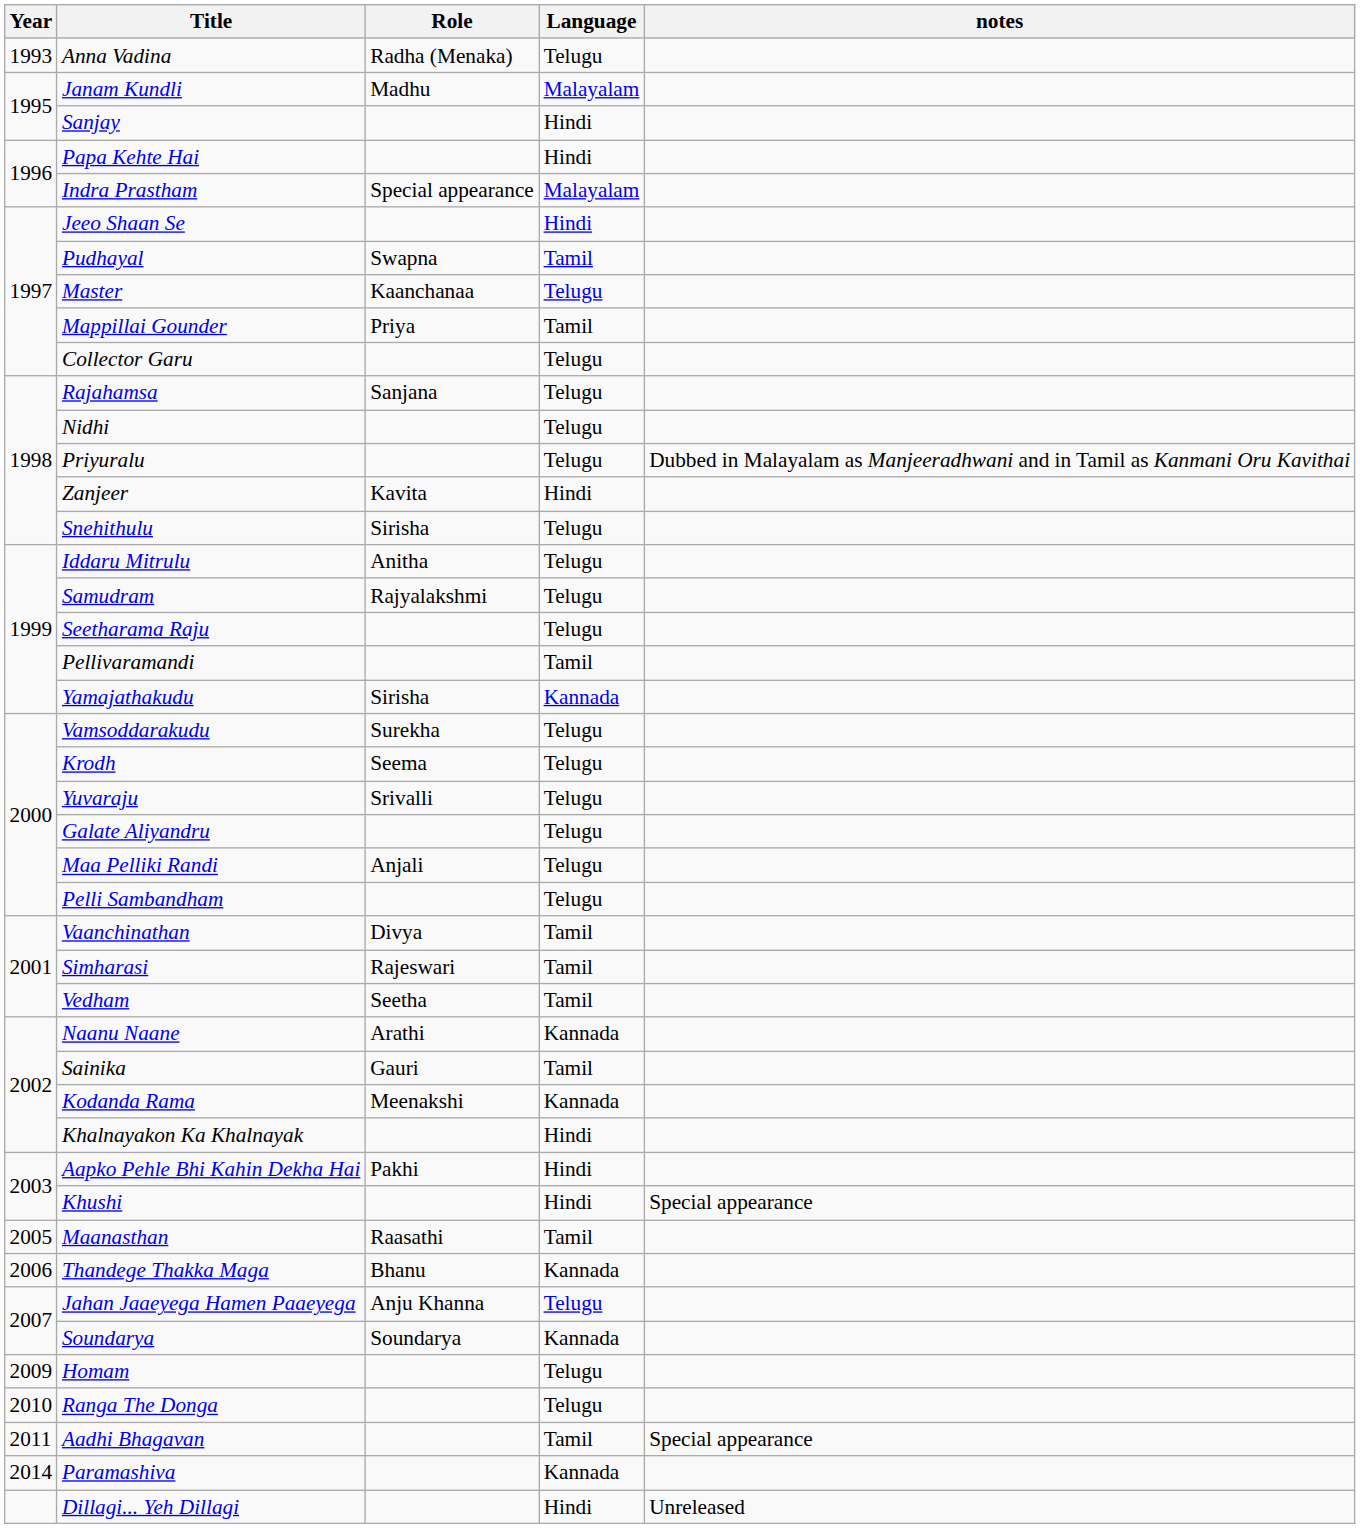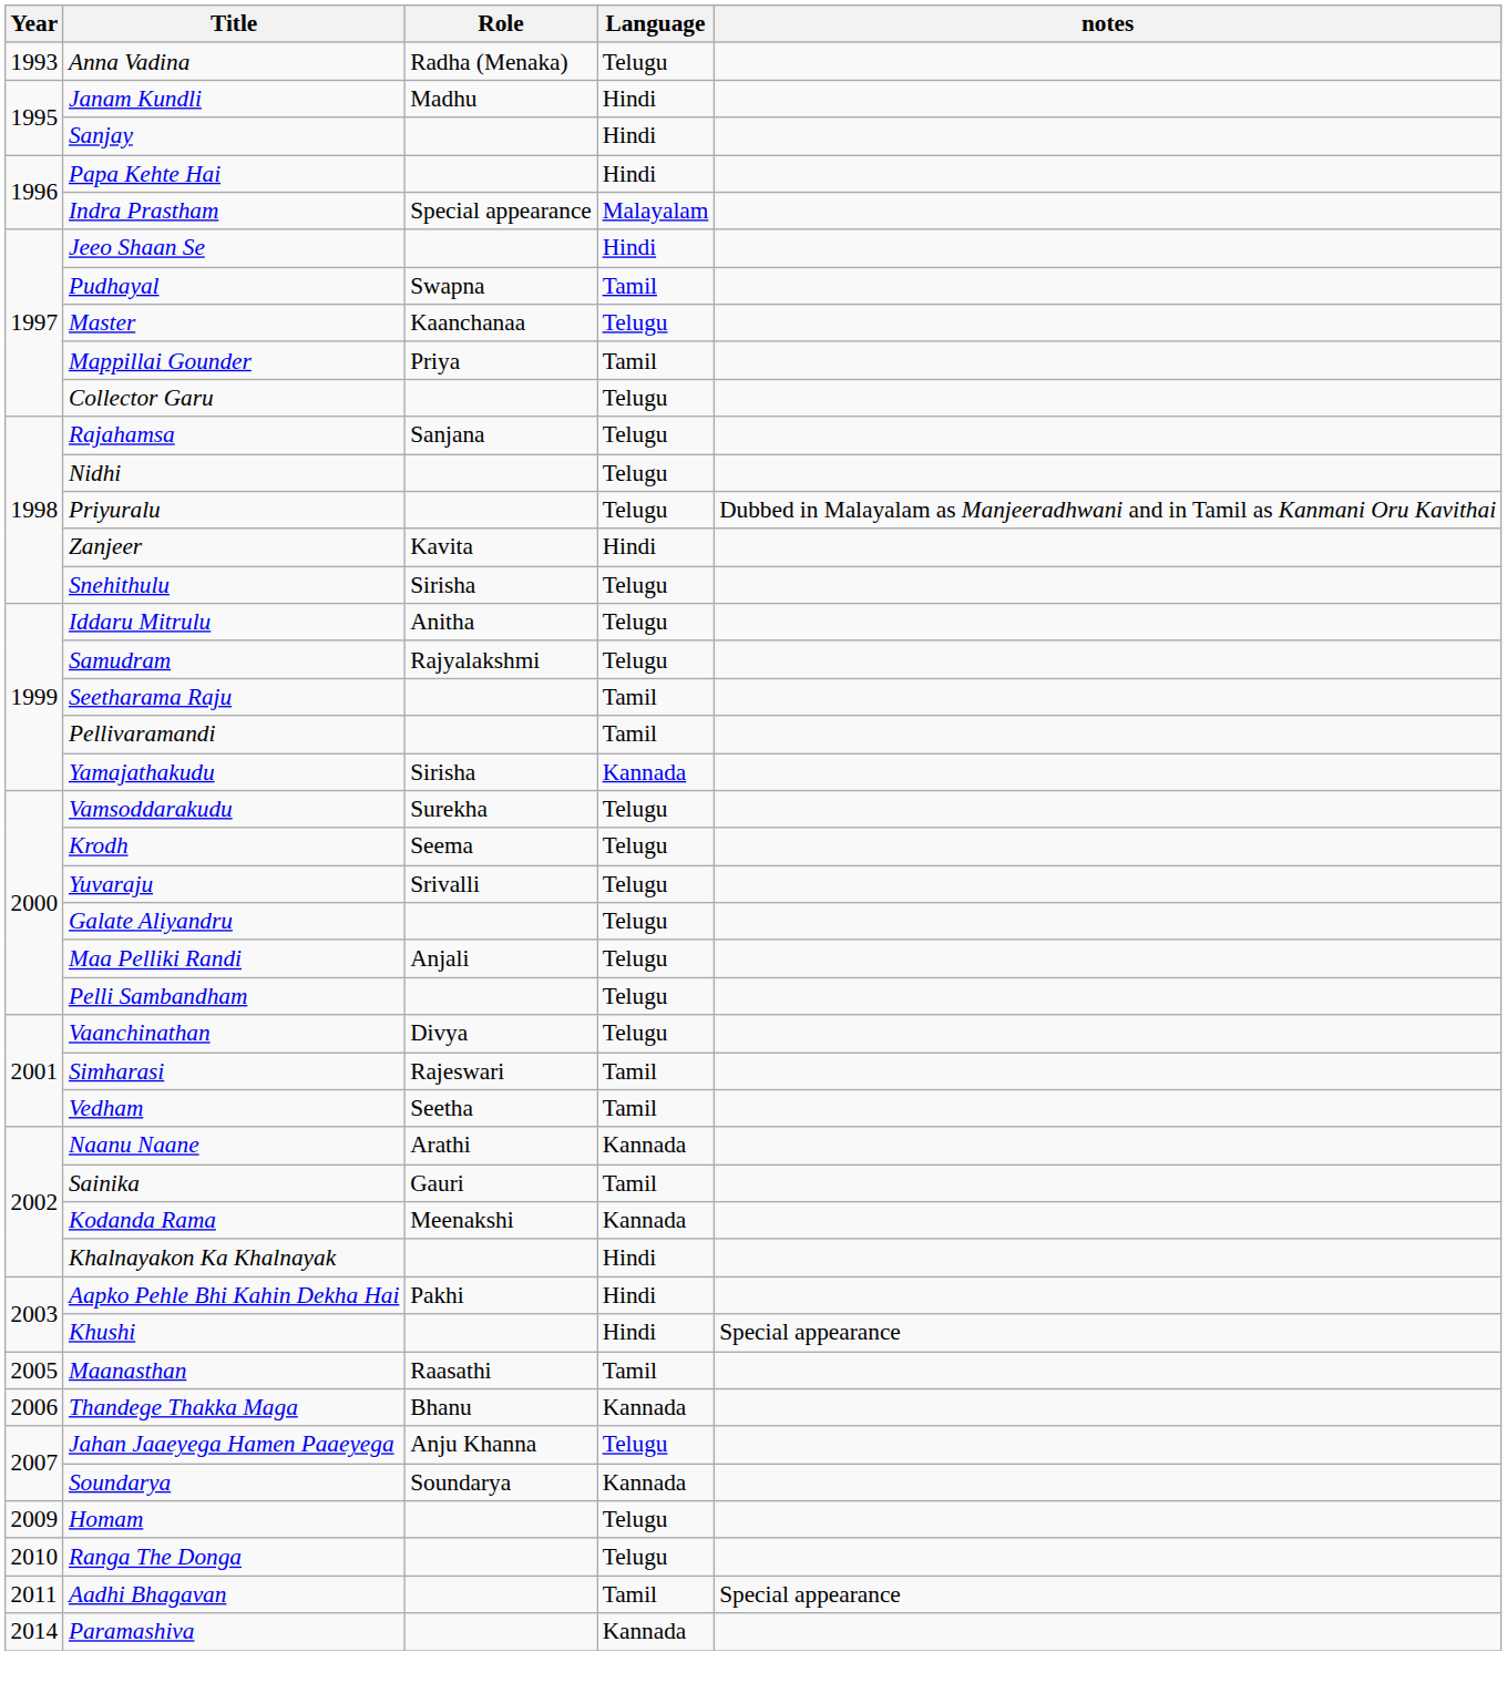 <table class="wikitable sortable">
 <tr bgcolor="#CCCCCC" center>
 <th>Year</th>
 <th>Title</th>
 <th>Role</th>
 <th>Language</th>
 <th>notes</th>
 </tr>
 <tr>
 <td>1993</td>
 <td><em>Anna Vadina</em></td>
 <td>Radha (Menaka)</td>
 <td>Telugu</td>
 <td></td>
 </tr>
 <tr>
 <td rowspan="2">1995</td>
 <td><em><a href='#'>Janam Kundli</a></em></td>
 <td>Madhu</td>
-<td><a href='#'>Malayalam</a></td>
+<td>Hindi</td>
 <td></td>
 </tr>
 <tr>
 <td><em><a href='#'>Sanjay</a></em></td>
 <td></td>
 <td>Hindi</td>
 <td></td>
 </tr>
 <tr>
 <td rowspan="2">1996</td>
 <td><em><a href='#'>Papa Kehte Hai</a></em></td>
 <td></td>
 <td>Hindi</td>
 <td></td>
 </tr>
 <tr>
 <td><em><a href='#'>Indra Prastham</a></em></td>
 <td>Special appearance</td>
 <td><a href='#'>Malayalam</a></td>
 <td></td>
 </tr>
 <tr>
 <td rowspan="5">1997</td>
 <td><em><a href='#'>Jeeo Shaan Se</a></em></td>
 <td></td>
 <td><a href='#'>Hindi</a></td>
 <td></td>
 </tr>
 <tr>
 <td><em><a href='#'>Pudhayal</a></em></td>
 <td>Swapna</td>
 <td><a href='#'>Tamil</a></td>
 <td></td>
 </tr>
 <tr>
 <td><em><a href='#'>Master</a></em></td>
 <td>Kaanchanaa</td>
 <td><a href='#'>Telugu</a></td>
 <td></td>
 </tr>
 <tr>
 <td><em><a href='#'>Mappillai Gounder</a></em></td>
 <td>Priya</td>
 <td>Tamil</td>
 <td></td>
 </tr>
 <tr>
 <td><em>Collector Garu</em></td>
 <td></td>
 <td>Telugu</td>
 <td></td>
 </tr>
 <tr>
 <td rowspan="5">1998</td>
 <td><em><a href='#'>Rajahamsa</a></em></td>
 <td>Sanjana</td>
 <td>Telugu</td>
 <td></td>
 </tr>
 <tr>
 <td><em>Nidhi</em></td>
 <td></td>
 <td>Telugu</td>
 <td></td>
 </tr>
 <tr>
 <td><em>Priyuralu</em></td>
 <td></td>
 <td>Telugu</td>
 <td>Dubbed in Malayalam as <em>Manjeeradhwani</em> and in Tamil as <em>Kanmani Oru Kavithai</em></td>
 </tr>
 <tr>
 <td><em>Zanjeer</em></td>
 <td>Kavita</td>
 <td>Hindi</td>
 <td></td>
 </tr>
 <tr>
 <td><em><a href='#'>Snehithulu</a></em></td>
 <td>Sirisha</td>
 <td>Telugu</td>
 <td></td>
 </tr>
 <tr>
 <td rowspan="5">1999</td>
 <td><em><a href='#'>Iddaru Mitrulu</a></em></td>
 <td>Anitha</td>
 <td>Telugu</td>
 <td></td>
 </tr>
 <tr>
 <td><em><a href='#'>Samudram</a></em></td>
 <td>Rajyalakshmi</td>
 <td>Telugu</td>
 <td></td>
 </tr>
 <tr>
 <td><em><a href='#'>Seetharama Raju</a></em></td>
 <td></td>
-<td>Telugu</td>
+<td>Tamil</td>
 <td></td>
 </tr>
 <tr>
 <td><em>Pellivaramandi</em></td>
 <td></td>
 <td>Tamil</td>
 <td></td>
 </tr>
 <tr>
 <td><em><a href='#'>Yamajathakudu</a></em></td>
 <td>Sirisha</td>
 <td><a href='#'>Kannada</a></td>
 <td></td>
 </tr>
 <tr>
 <td rowspan=6>2000</td>
 <td><em><a href='#'>Vamsoddarakudu</a></em></td>
 <td>Surekha</td>
 <td>Telugu</td>
 <td></td>
 </tr>
 <tr>
 <td><em><a href='#'>Krodh</a></em></td>
 <td>Seema</td>
 <td>Telugu</td>
 <td></td>
 </tr>
 <tr>
 <td><em><a href='#'>Yuvaraju</a></em></td>
 <td>Srivalli</td>
 <td>Telugu</td>
 <td></td>
 </tr>
 <tr>
 <td><em><a href='#'>Galate Aliyandru</a></em></td>
 <td></td>
 <td>Telugu</td>
 <td></td>
 </tr>
 <tr>
 <td><em><a href='#'>Maa Pelliki Randi</a></em></td>
 <td>Anjali</td>
 <td>Telugu</td>
 <td></td>
 </tr>
 <tr>
 <td><em><a href='#'>Pelli Sambandham</a></em></td>
 <td></td>
 <td>Telugu</td>
 <td></td>
 </tr>
 <tr>
 <td rowspan=3>2001</td>
 <td><em><a href='#'>Vaanchinathan</a></em></td>
 <td>Divya</td>
-<td>Tamil</td>
+<td>Telugu</td>
 <td></td>
 </tr>
 <tr>
 <td><em><a href='#'>Simharasi</a></em></td>
 <td>Rajeswari</td>
 <td>Tamil</td>
 <td></td>
 </tr>
 <tr>
 <td><em><a href='#'>Vedham</a></em></td>
 <td>Seetha</td>
 <td>Tamil</td>
 <td></td>
 </tr>
 <tr>
 <td rowspan=4>2002</td>
 <td><em><a href='#'>Naanu Naane</a></em></td>
 <td>Arathi</td>
 <td>Kannada</td>
 <td></td>
 </tr>
 <tr>
 <td><em>Sainika</em></td>
 <td>Gauri</td>
 <td>Tamil</td>
 <td></td>
 </tr>
 <tr>
 <td><em><a href='#'>Kodanda Rama</a></em></td>
 <td>Meenakshi</td>
 <td>Kannada</td>
 <td></td>
 </tr>
 <tr>
 <td><em>Khalnayakon Ka Khalnayak</em></td>
 <td></td>
 <td>Hindi</td>
 <td></td>
 </tr>
 <tr>
 <td rowspan=2>2003</td>
 <td><em><a href='#'>Aapko Pehle Bhi Kahin Dekha Hai</a></em></td>
 <td>Pakhi</td>
 <td>Hindi</td>
 <td></td>
 </tr>
 <tr>
 <td><em><a href='#'>Khushi</a></em></td>
 <td></td>
 <td>Hindi</td>
 <td>Special appearance</td>
 </tr>
 <tr>
 <td>2005</td>
 <td><em><a href='#'>Maanasthan</a></em></td>
 <td>Raasathi</td>
 <td>Tamil</td>
 <td></td>
 </tr>
 <tr>
 <td>2006</td>
 <td><em><a href='#'>Thandege Thakka Maga</a></em></td>
 <td>Bhanu</td>
 <td>Kannada</td>
 <td></td>
 </tr>
 <tr>
 <td rowspan="2">2007</td>
 <td><em><a href='#'>Jahan Jaaeyega Hamen Paaeyega</a></em></td>
 <td>Anju Khanna</td>
 <td><a href='#'>Telugu</a></td>
 <td></td>
 </tr>
 <tr>
 <td><em><a href='#'>Soundarya</a></em></td>
 <td>Soundarya</td>
 <td>Kannada</td>
 <td></td>
 </tr>
 <tr>
 <td>2009</td>
 <td><em><a href='#'>Homam</a></em></td>
 <td></td>
 <td>Telugu</td>
 <td></td>
 </tr>
 <tr>
 <td>2010</td>
 <td><em><a href='#'>Ranga The Donga</a></em></td>
 <td></td>
 <td>Telugu</td>
 <td></td>
 </tr>
 <tr>
 <td>2011</td>
 <td><em><a href='#'>Aadhi Bhagavan</a></em></td>
 <td></td>
 <td>Tamil</td>
 <td>Special appearance</td>
 </tr>
 <tr>
 <td>2014</td>
 <td><em><a href='#'>Paramashiva</a></em></td>
 <td></td>
 <td>Kannada</td>
 <td></td>
 </tr>
 <tr>
-<td></td>
-<td><em><a href='#'>Dillagi... Yeh Dillagi</a></em></td>
-<td></td>
-<td>Hindi</td>
-<td>Unreleased</td>
-</tr>
-<tr>
 </tr>
 </table>
